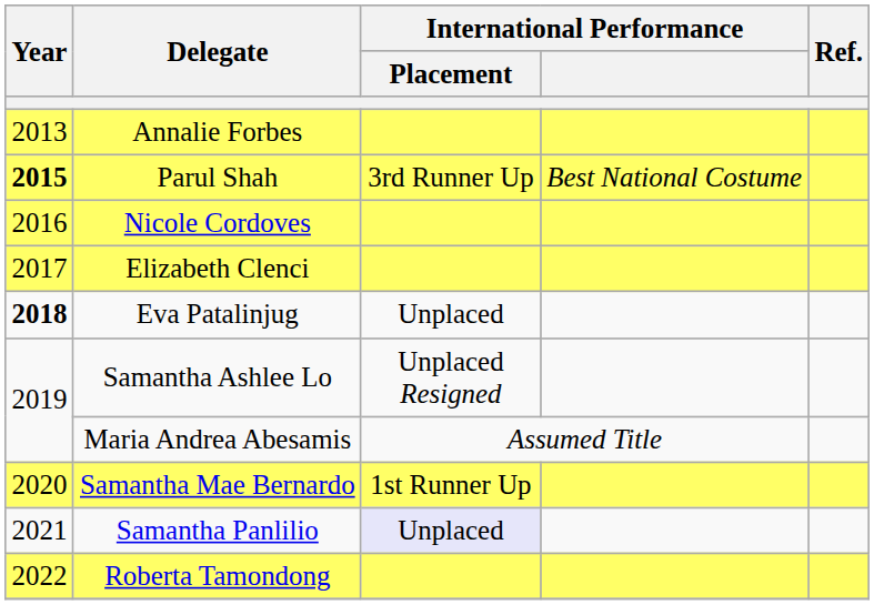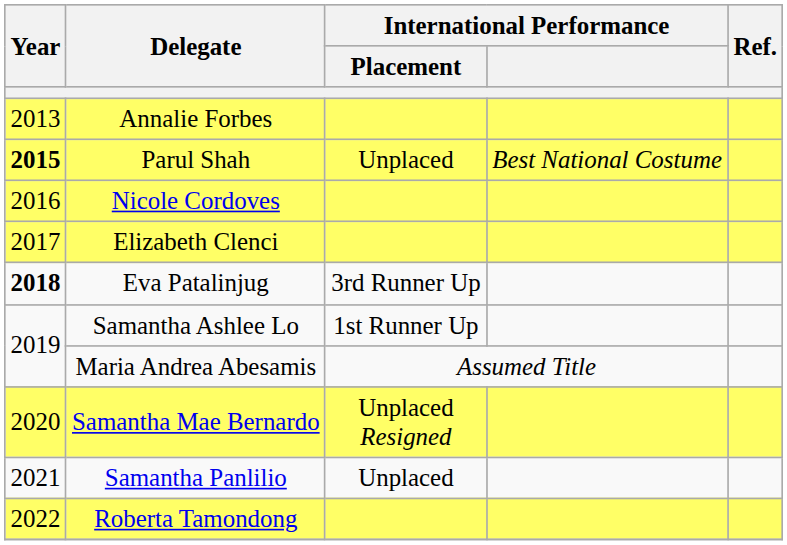 <table class="wikitable" style="font-size: 95%; text-align:center">
 <tr>
 <th rowspan="2">Year</th>
 <th rowspan="2">Delegate</th>
 <th colspan="2">International Performance</th>
 <th rowspan="2">Ref.</th>
 </tr>
 <tr>
 <th>Placement</th>
 <th></th>
 </tr>
 <tr>
 <th colspan="5"></th>
 </tr>
 <tr style="background:#FFFF66;">
 <td>2013</td>
 <td>Annalie Forbes</td>
 <td></td>
 <td></td>
 <td></td>
 </tr>
 <tr style="background:#FFFF66;">
 <td><strong>2015</strong></td>
 <td>Parul Shah</td>
-<td>3rd Runner Up</td>
+<td>Unplaced</td>
 <td><em>Best National Costume</em></td>
 <td></td>
 </tr>
 <tr style="background:#FFFF66;">
 <td>2016</td>
 <td><a href='#'>Nicole Cordoves</a></td>
 <td></td>
 <td></td>
 <td></td>
 </tr>
 <tr style="background:#FFFF66;">
 <td>2017</td>
 <td>Elizabeth Clenci</td>
 <td></td>
 <td></td>
 <td></td>
 </tr>
 <tr>
 <td><strong>2018</strong></td>
 <td>Eva Patalinjug</td>
-<td>Unplaced</td>
+<td>3rd Runner Up</td>
 <td></td>
 <td></td>
 </tr>
 <tr>
 <td rowspan="2">2019</td>
 <td>Samantha Ashlee Lo</td>
-<td>Unplaced<br><em>Resigned</em></td>
+<td>1st Runner Up</td>
 <td></td>
 <td></td>
 </tr>
 <tr>
 <td>Maria Andrea Abesamis</td>
 <td colspan="2"><em>Assumed Title</em></td>
 <td></td>
 </tr>
 <tr style="background:#FFFF66;">
 <td>2020</td>
 <td><a href='#'>Samantha Mae Bernardo</a></td>
-<td>1st Runner Up</td>
+<td>Unplaced<br><em>Resigned</em></td>
 <td></td>
 <td></td>
 </tr>
 <tr>
 <td>2021</td>
 <td><a href='#'>Samantha Panlilio</a></td>
-<td style="background: lavender;">Unplaced</td>
+<td>Unplaced</td>
 <td></td>
 <td></td>
 </tr>
 <tr style="background:#FFFF66;">
 <td>2022</td>
 <td><a href='#'>Roberta Tamondong</a></td>
 <td></td>
 <td></td>
 <td></td>
 </tr>
 <tr>
 </tr>
 </table>
